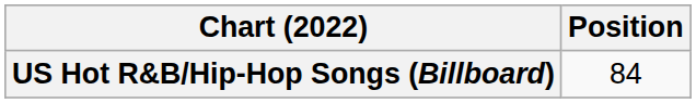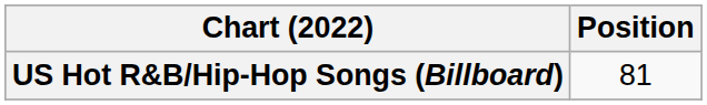 <table class="wikitable plainrowheaders" style="text-align:center">
 <tr>
 <th scope="col">Chart (2022)</th>
 <th scope="col">Position</th>
 </tr>
 <tr>
 <th scope="row">US Hot R&B/Hip-Hop Songs (<em>Billboard</em>)</th>
-<td>84</td>
+<td>81</td>
 </tr>
 </table>
